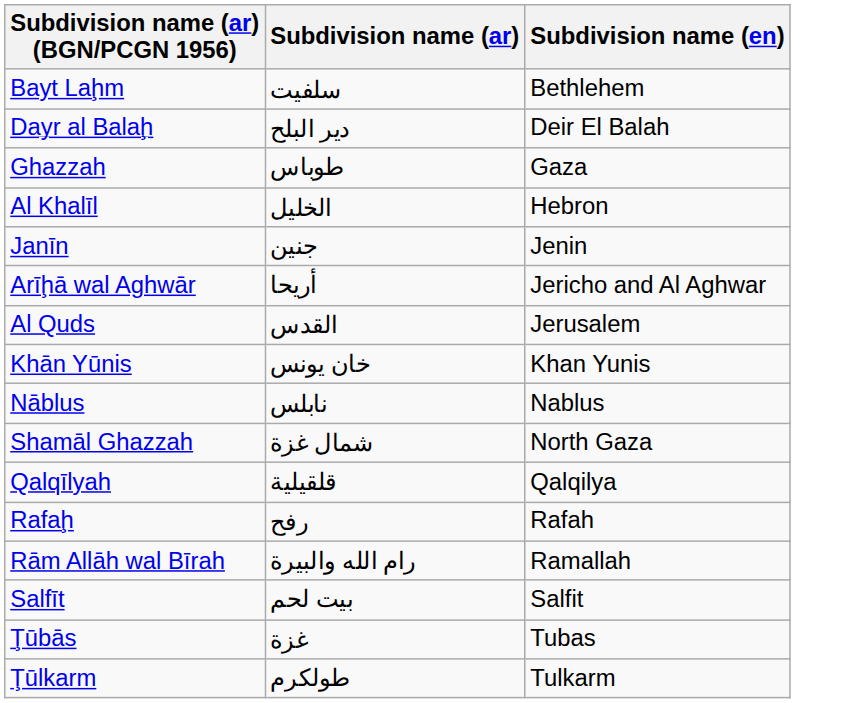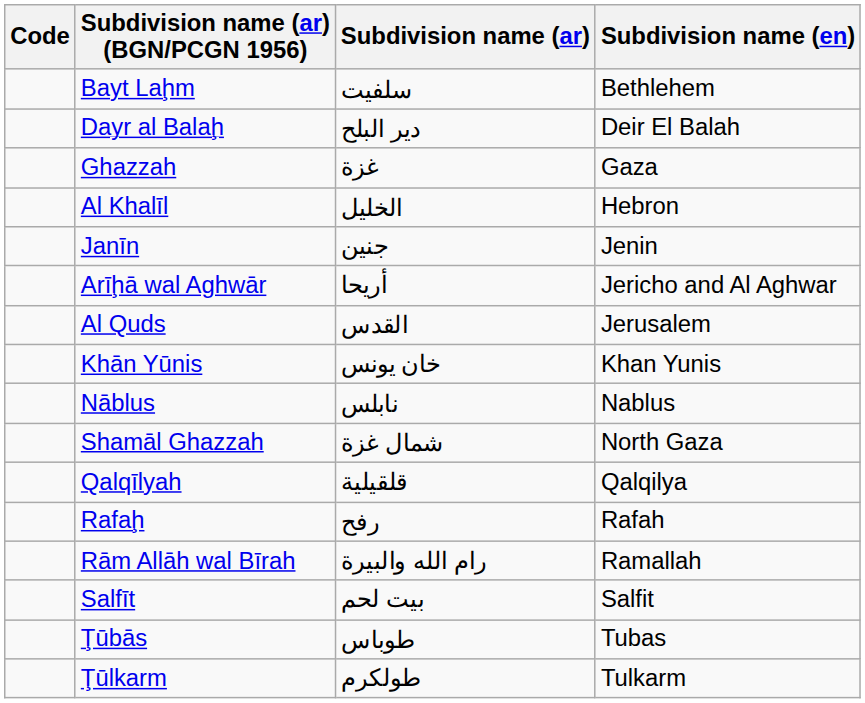 <table class="wikitable sortable">
 <tr>
+<th>Code</th>
 <th>Subdivision name (<a href='#'>ar</a>)<br>(BGN/PCGN 1956)</th>
 <th>Subdivision name (<a href='#'>ar</a>) </th>
 <th>Subdivision name (<a href='#'>en</a>)</th>
 </tr>
 <tr>
+<td></td>
 <td><a href='#'>Bayt Laḩm</a></td>
 <td>سلفيت</td>
 <td Bethlehem Governorate>Bethlehem</td>
 </tr>
 <tr>
+<td></td>
 <td><a href='#'>Dayr al Balaḩ</a></td>
 <td>دير البلح</td>
 <td>Deir El Balah</td>
 </tr>
 <tr>
+<td></td>
 <td><a href='#'>Ghazzah</a></td>
-<td>طوباس</td>
+<td>غزة</td>
 <td>Gaza</td>
 </tr>
 <tr>
+<td></td>
 <td><a href='#'>Al Khalīl</a></td>
 <td>الخليل</td>
 <td>Hebron</td>
 </tr>
 <tr>
+<td></td>
 <td><a href='#'>Janīn</a></td>
 <td>جنين</td>
 <td>Jenin</td>
 </tr>
 <tr>
+<td></td>
 <td><a href='#'>Arīḩā wal Aghwār</a></td>
 <td>أريحا</td>
 <td>Jericho and Al Aghwar</td>
 </tr>
 <tr>
+<td></td>
 <td><a href='#'>Al Quds</a></td>
 <td>القدس</td>
 <td>Jerusalem</td>
 </tr>
 <tr>
+<td></td>
 <td><a href='#'>Khān Yūnis</a></td>
 <td>خان يونس</td>
 <td>Khan Yunis</td>
 </tr>
 <tr>
+<td></td>
 <td><a href='#'>Nāblus</a></td>
 <td>نابلس</td>
 <td>Nablus</td>
 </tr>
 <tr>
+<td></td>
 <td><a href='#'>Shamāl Ghazzah</a></td>
 <td>شمال غزة</td>
 <td>North Gaza</td>
 </tr>
 <tr>
+<td></td>
 <td><a href='#'>Qalqīlyah</a></td>
 <td>قلقيلية</td>
 <td>Qalqilya</td>
 </tr>
 <tr>
+<td></td>
 <td><a href='#'>Rafaḩ</a></td>
 <td>رفح</td>
 <td>Rafah</td>
 </tr>
 <tr>
+<td></td>
 <td><a href='#'>Rām Allāh wal Bīrah</a></td>
 <td>رام الله والبيرة</td>
 <td>Ramallah</td>
 </tr>
 <tr>
+<td></td>
 <td><a href='#'>Salfīt</a></td>
 <td>بيت لحم</td>
 <td>Salfit</td>
 </tr>
 <tr>
+<td></td>
 <td><a href='#'>Ţūbās</a></td>
-<td>غزة</td>
+<td>طوباس</td>
 <td>Tubas</td>
 </tr>
 <tr>
+<td></td>
 <td><a href='#'>Ţūlkarm</a></td>
 <td>طولكرم</td>
 <td>Tulkarm</td>
 </tr>
 </table>
